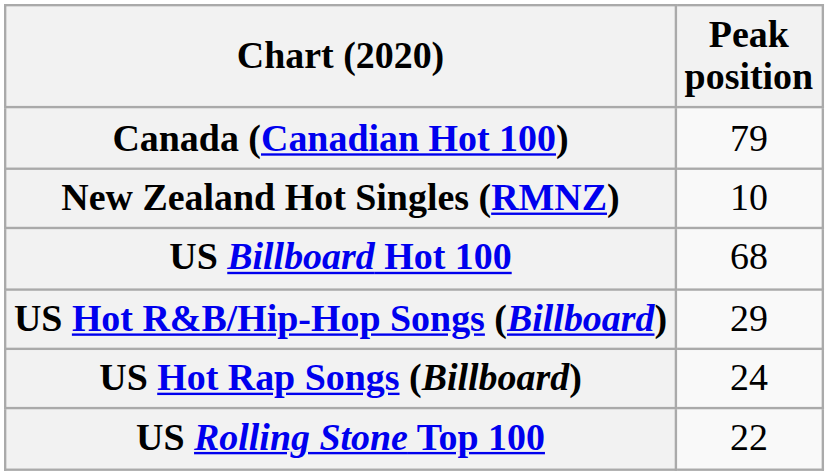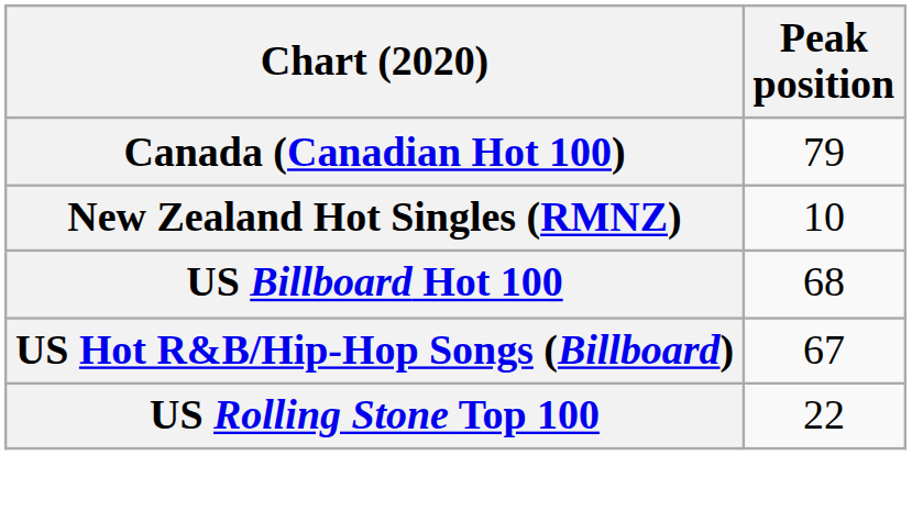 <table class="wikitable sortable plainrowheaders"  style="text-align:center">
 <tr>
 <th>Chart (2020)</th>
 <th>Peak<br>position</th>
 </tr>
 <tr>
 <th scope="row">Canada (<a href='#'>Canadian Hot 100</a>)</th>
 <td>79</td>
 </tr>
 <tr>
 <th scope="row">New Zealand Hot Singles (<a href='#'>RMNZ</a>)</th>
 <td>10</td>
 </tr>
 <tr>
 <th scope="row">US <a href='#'><em>Billboard</em> Hot 100</a></th>
 <td>68</td>
 </tr>
 <tr>
 <th scope="row">US <a href='#'>Hot R&B/Hip-Hop Songs</a> (<em><a href='#'>Billboard</a></em>)</th>
-<td>29</td>
-</tr>
-<tr>
-<th scope="row">US <a href='#'>Hot Rap Songs</a> (<em>Billboard</em>)</th>
-<td>24</td>
+<td>67</td>
 </tr>
 <tr>
 <th scope="row">US <a href='#'><em>Rolling Stone</em> Top 100</a></th>
 <td>22</td>
 </tr>
 </table>
